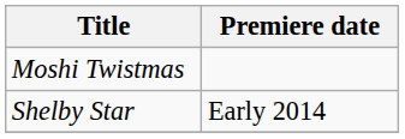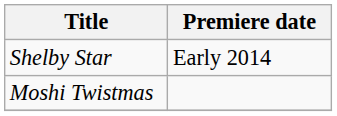 <table class="wikitable sortable">
 <tr>
 <th width=110>Title</th>
 <th width=110>Premiere date</th>
 </tr>
 <tr>
+<td style="text-align:left;"><em>Shelby Star</em></td>
+<td>Early 2014</td>
+</tr>
+<tr>
 <td style="text-align:left;"><em>Moshi Twistmas</em></td>
 <td></td>
 </tr>
 <tr>
-<td style="text-align:left;"><em>Shelby Star</em></td>
-<td>Early 2014</td>
-</tr>
-<tr>
 </tr>
 </table>
